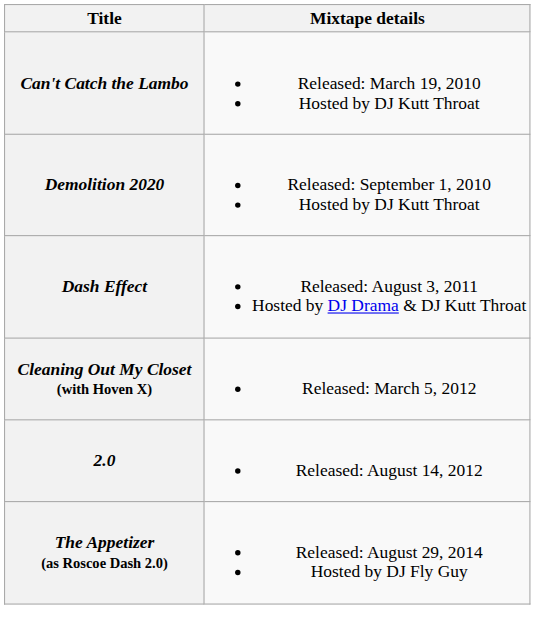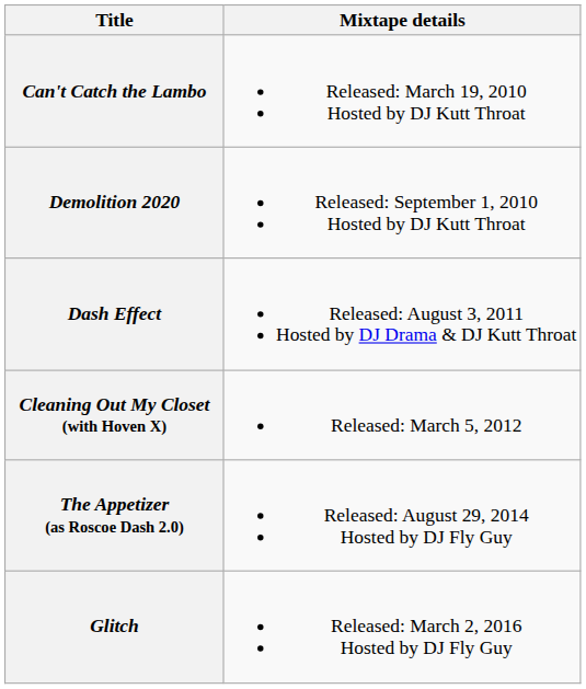 <table class="wikitable plainrowheaders" style="text-align:center;">
 <tr>
 <th scope="col" style="width:11em;">Title</th>
 <th scope="col">Mixtape details</th>
 </tr>
 <tr>
 <th scope="row"><em>Can't Catch the Lambo</em></th>
 <td><br><ul><li>Released: March 19, 2010</li><li>Hosted by DJ Kutt Throat</li></ul></td>
 </tr>
 <tr>
 <th scope="row"><em>Demolition 2020</em></th>
 <td><br><ul><li>Released: September 1, 2010</li><li>Hosted by DJ Kutt Throat</li></ul></td>
 </tr>
 <tr>
 <th scope="row"><em>Dash Effect</em></th>
 <td><br><ul><li>Released: August 3, 2011</li><li>Hosted by <a href='#'>DJ Drama</a> & DJ Kutt Throat</li></ul></td>
 </tr>
 <tr>
 <th scope="row"><em>Cleaning Out My Closet</em> <small>(with Hoven X)</small></th>
 <td><br><ul><li>Released: March 5, 2012</li></ul></td>
 </tr>
 <tr>
-<th scope="row"><em>2.0</em></th>
-<td><br><ul><li>Released: August 14, 2012</li></ul></td>
-</tr>
-<tr>
 <th scope="row"><em>The Appetizer</em><br><small>(as Roscoe Dash 2.0)</small></th>
 <td><br><ul><li>Released: August 29, 2014</li><li>Hosted by DJ Fly Guy</li></ul></td>
 </tr>
+<tr>
+<th scope="row"><em>Glitch</em></th>
+<td><br><ul><li>Released: March 2, 2016</li><li>Hosted by DJ Fly Guy</li></ul></td>
+</tr>
 </table>
